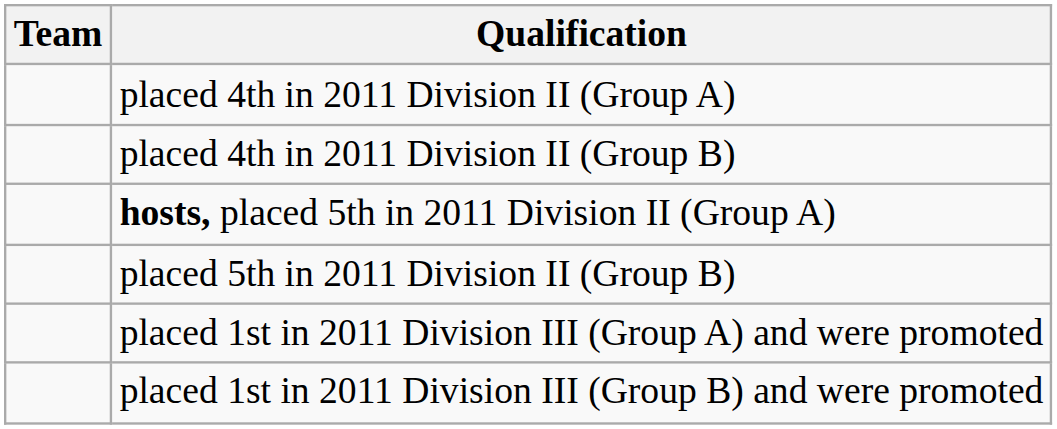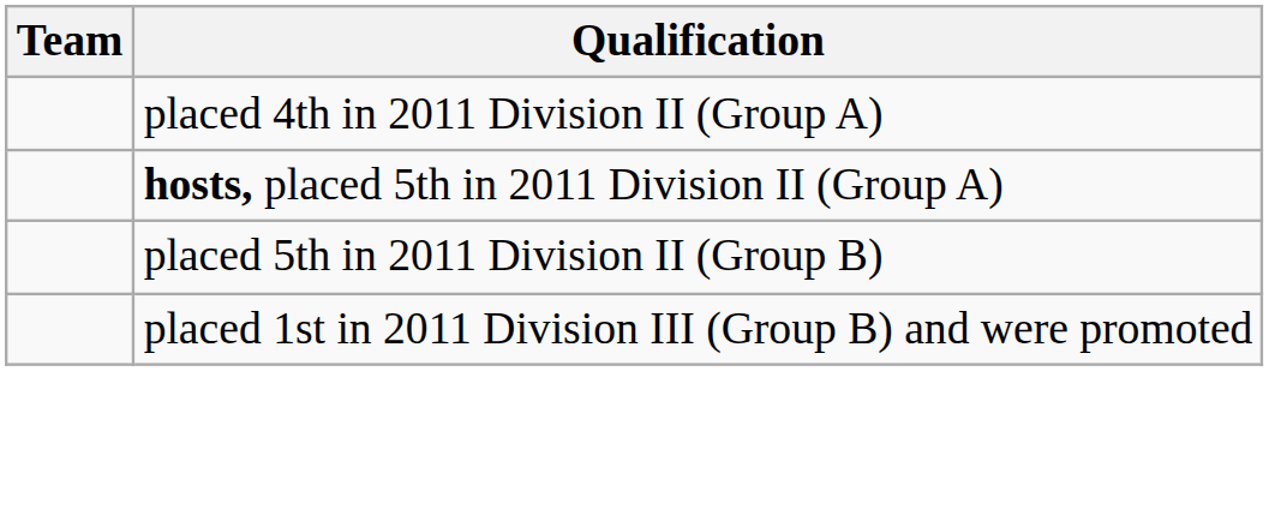 <table class="wikitable">
 <tr>
 <th>Team</th>
 <th>Qualification</th>
 </tr>
 <tr>
 <td></td>
 <td>placed 4th in 2011 Division II (Group A)</td>
 </tr>
 <tr>
 <td></td>
-<td>placed 4th in 2011 Division II (Group B)</td>
-</tr>
-<tr>
-<td></td>
 <td><strong>hosts,</strong> placed 5th in 2011 Division II (Group A)</td>
 </tr>
 <tr>
 <td></td>
 <td>placed 5th in 2011 Division II (Group B)</td>
 </tr>
 <tr>
 <td></td>
-<td>placed 1st in 2011 Division III (Group A) and were promoted</td>
-</tr>
-<tr>
-<td></td>
 <td>placed 1st in 2011 Division III (Group B) and were promoted</td>
 </tr>
 </table>
